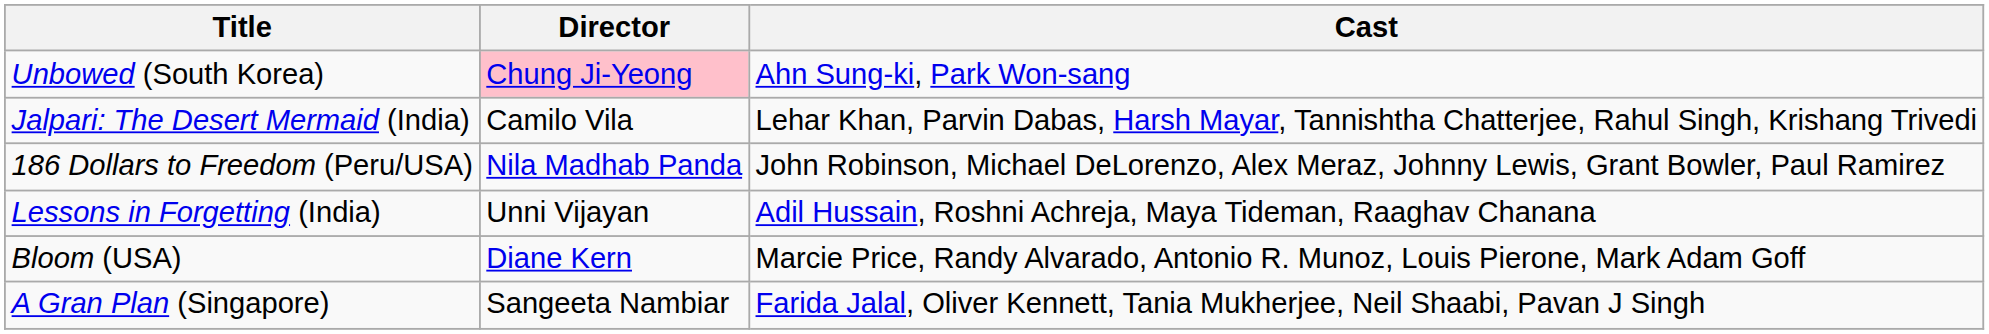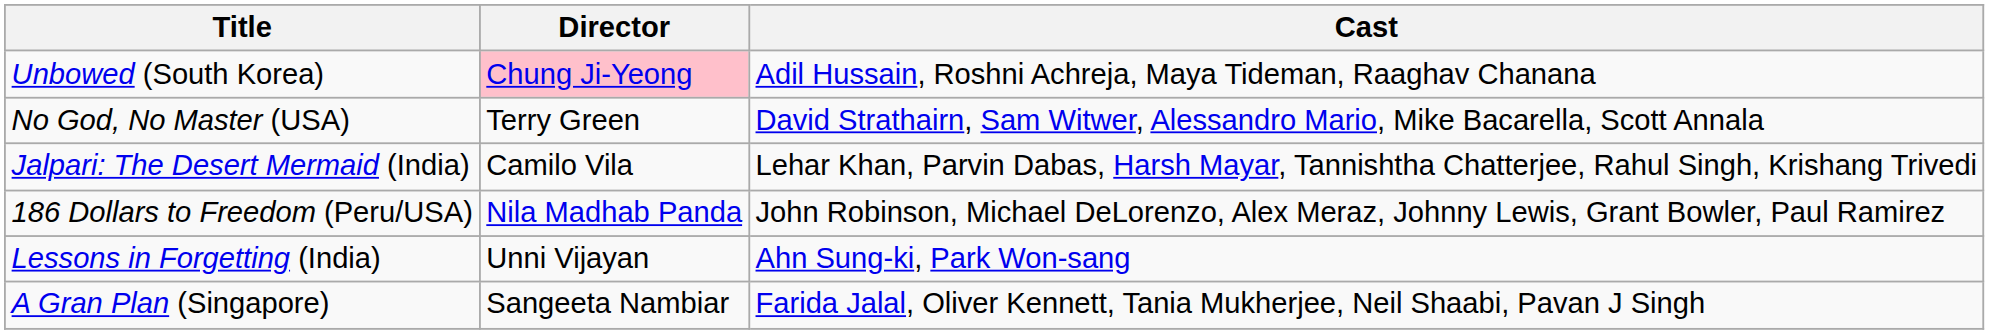 <table class="wikitable">
 <tr>
 <th><strong>Title</strong></th>
 <th><strong>Director</strong></th>
 <th><strong>Cast</strong></th>
 </tr>
 <tr>
 <td><em><a href='#'>Unbowed</a></em> (South Korea)</td>
 <td style="background: pink;"><a href='#'>Chung Ji-Yeong</a></td>
-<td><a href='#'>Ahn Sung-ki</a>, <a href='#'>Park Won-sang</a></td>
+<td><a href='#'>Adil Hussain</a>, Roshni Achreja, Maya Tideman, Raaghav Chanana</td>
+</tr>
+<tr>
+<td><em>No God, No Master</em> (USA)</td>
+<td>Terry Green</td>
+<td><a href='#'>David Strathairn</a>, <a href='#'>Sam Witwer</a>, <a href='#'>Alessandro Mario</a>, Mike Bacarella, Scott Annala</td>
 </tr>
 <tr>
 <td><em><a href='#'>Jalpari: The Desert Mermaid</a></em> (India)</td>
 <td>Camilo Vila</td>
 <td>Lehar Khan, Parvin Dabas, <a href='#'>Harsh Mayar</a>, Tannishtha Chatterjee, Rahul Singh, Krishang Trivedi</td>
 </tr>
 <tr>
 <td><em>186 Dollars to Freedom</em> (Peru/USA)</td>
 <td><a href='#'>Nila Madhab Panda</a></td>
 <td>John Robinson, Michael DeLorenzo, Alex Meraz, Johnny Lewis, Grant Bowler, Paul Ramirez</td>
 </tr>
 <tr>
 <td><em><a href='#'>Lessons in Forgetting</a></em> (India)</td>
 <td>Unni Vijayan</td>
-<td><a href='#'>Adil Hussain</a>, Roshni Achreja, Maya Tideman, Raaghav Chanana</td>
-</tr>
-<tr>
-<td><em>Bloom</em> (USA)</td>
-<td><a href='#'>Diane Kern</a></td>
-<td>Marcie Price, Randy Alvarado, Antonio R. Munoz, Louis Pierone, Mark Adam Goff</td>
+<td><a href='#'>Ahn Sung-ki</a>, <a href='#'>Park Won-sang</a></td>
 </tr>
 <tr>
 <td><em><a href='#'>A Gran Plan</a></em> (Singapore)</td>
 <td>Sangeeta Nambiar</td>
 <td><a href='#'>Farida Jalal</a>, Oliver Kennett, Tania Mukherjee, Neil Shaabi, Pavan J Singh</td>
 </tr>
 </table>
